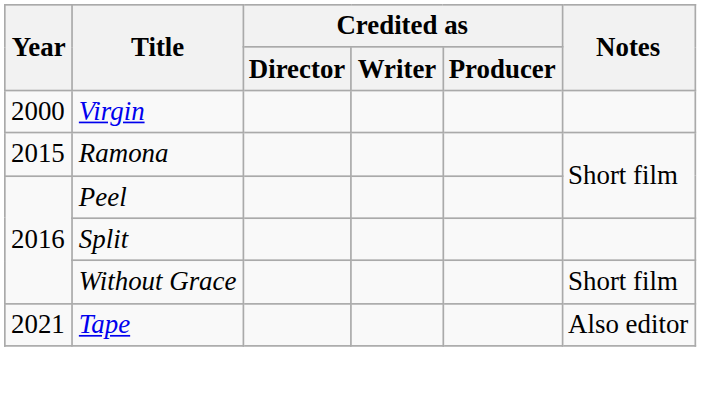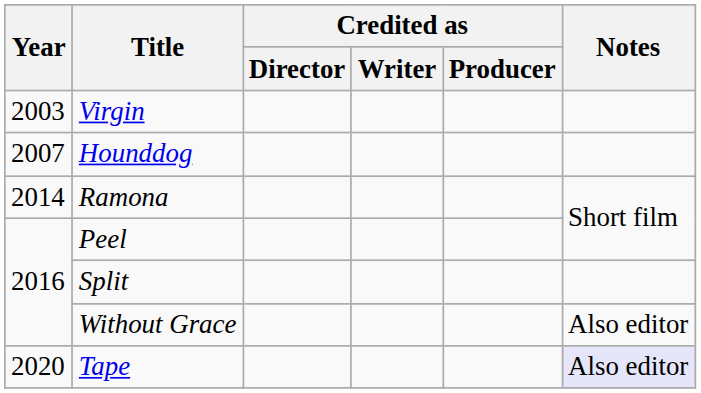 <table class="wikitable">
 <tr>
 <th rowspan="2" style="width:33px;">Year</th>
 <th rowspan="2">Title</th>
 <th colspan="3">Credited as</th>
 <th rowspan="2">Notes</th>
 </tr>
 <tr>
 <th>Director</th>
 <th>Writer</th>
 <th>Producer</th>
 </tr>
 <tr>
-<td>2000</td>
+<td>2003</td>
 <td><em><a href='#'>Virgin</a></em></td>
 <td></td>
 <td></td>
 <td></td>
 <td></td>
 </tr>
 <tr>
-<td>2015</td>
+<td>2007</td>
+<td><em><a href='#'>Hounddog</a></em></td>
+<td></td>
+<td></td>
+<td></td>
+<td></td>
+</tr>
+<tr>
+<td>2014</td>
 <td><em>Ramona</em></td>
 <td></td>
 <td></td>
 <td></td>
 <td rowspan="2">Short film</td>
 </tr>
 <tr>
 <td rowspan="3">2016</td>
 <td><em>Peel</em></td>
 <td></td>
 <td></td>
 <td></td>
 </tr>
 <tr>
 <td><em>Split</em></td>
 <td></td>
 <td></td>
 <td></td>
 <td></td>
 </tr>
 <tr>
 <td><em>Without Grace</em></td>
 <td></td>
 <td></td>
 <td></td>
-<td>Short film</td>
+<td>Also editor</td>
 </tr>
 <tr>
-<td>2021</td>
+<td>2020</td>
 <td><em><a href='#'>Tape</a></em></td>
 <td></td>
 <td></td>
 <td></td>
-<td>Also editor</td>
+<td style="background: lavender;">Also editor</td>
 </tr>
 </table>
